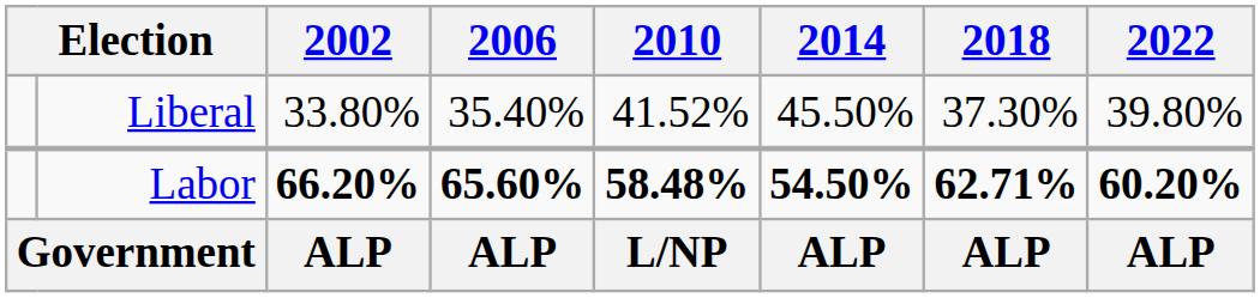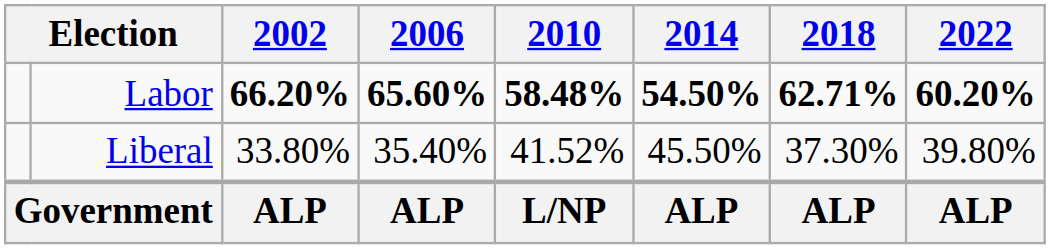 <table class="wikitable">
 <tr>
 <th colspan="2">Election</th>
 <th><a href='#'>2002</a></th>
 <th><a href='#'>2006</a></th>
 <th><a href='#'>2010</a></th>
 <th><a href='#'>2014</a></th>
 <th><a href='#'>2018</a></th>
 <th><a href='#'>2022</a></th>
+</tr>
+<tr align="right">
+<td width="1pt" > </td>
+<td><a href='#'>Labor</a></td>
+<td><strong>66.20%</strong></td>
+<td><strong>65.60%</strong></td>
+<td><strong>58.48%</strong></td>
+<td><strong>54.50%</strong></td>
+<td><strong>62.71%</strong></td>
+<td><strong>60.20%</strong></td>
 </tr>
 <tr align="right" style="border-bottom: 2px solid darkgray;">
 <td width="1pt" > </td>
 <td><a href='#'>Liberal</a></td>
 <td>33.80%</td>
 <td>35.40%</td>
 <td>41.52%</td>
 <td>45.50%</td>
 <td>37.30%</td>
 <td>39.80%</td>
 </tr>
 <tr align="right">
-<td width="1pt" > </td>
-<td><a href='#'>Labor</a></td>
-<td><strong>66.20%</strong></td>
-<td><strong>65.60%</strong></td>
-<td><strong>58.48%</strong></td>
-<td><strong>54.50%</strong></td>
-<td><strong>62.71%</strong></td>
-<td><strong>60.20%</strong></td>
-</tr>
-<tr align="right">
 <th colspan="2">Government</th>
 <th>ALP</th>
 <th>ALP</th>
 <th>L/NP</th>
 <th>ALP</th>
 <th>ALP</th>
 <th>ALP</th>
 </tr>
 </table>
